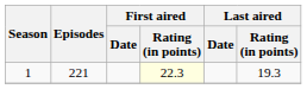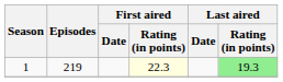 <table class="wikitable" style="text-align: center">
 <tr>
 <th scope="col" rowspan="2">Season</th>
 <th scope="col" rowspan="2" colspan="1">Episodes</th>
 <th scope="col" colspan="2">First aired</th>
 <th scope="col" colspan="2">Last aired</th>
 </tr>
 <tr>
 <th scope="col">Date</th>
 <th scope="col">Rating<br>(in points)</th>
 <th scope="col">Date</th>
 <th scope="col">Rating<br>(in points)</th>
 </tr>
 <tr>
 <td>1</td>
-<td>221</td>
+<td>219</td>
 <td></td>
 <td style="background: lightyellow;">22.3</td>
 <td></td>
-<td>19.3</td>
+<td style="background: lightgreen;">19.3</td>
 </tr>
 <tr>
 </tr>
 </table>
